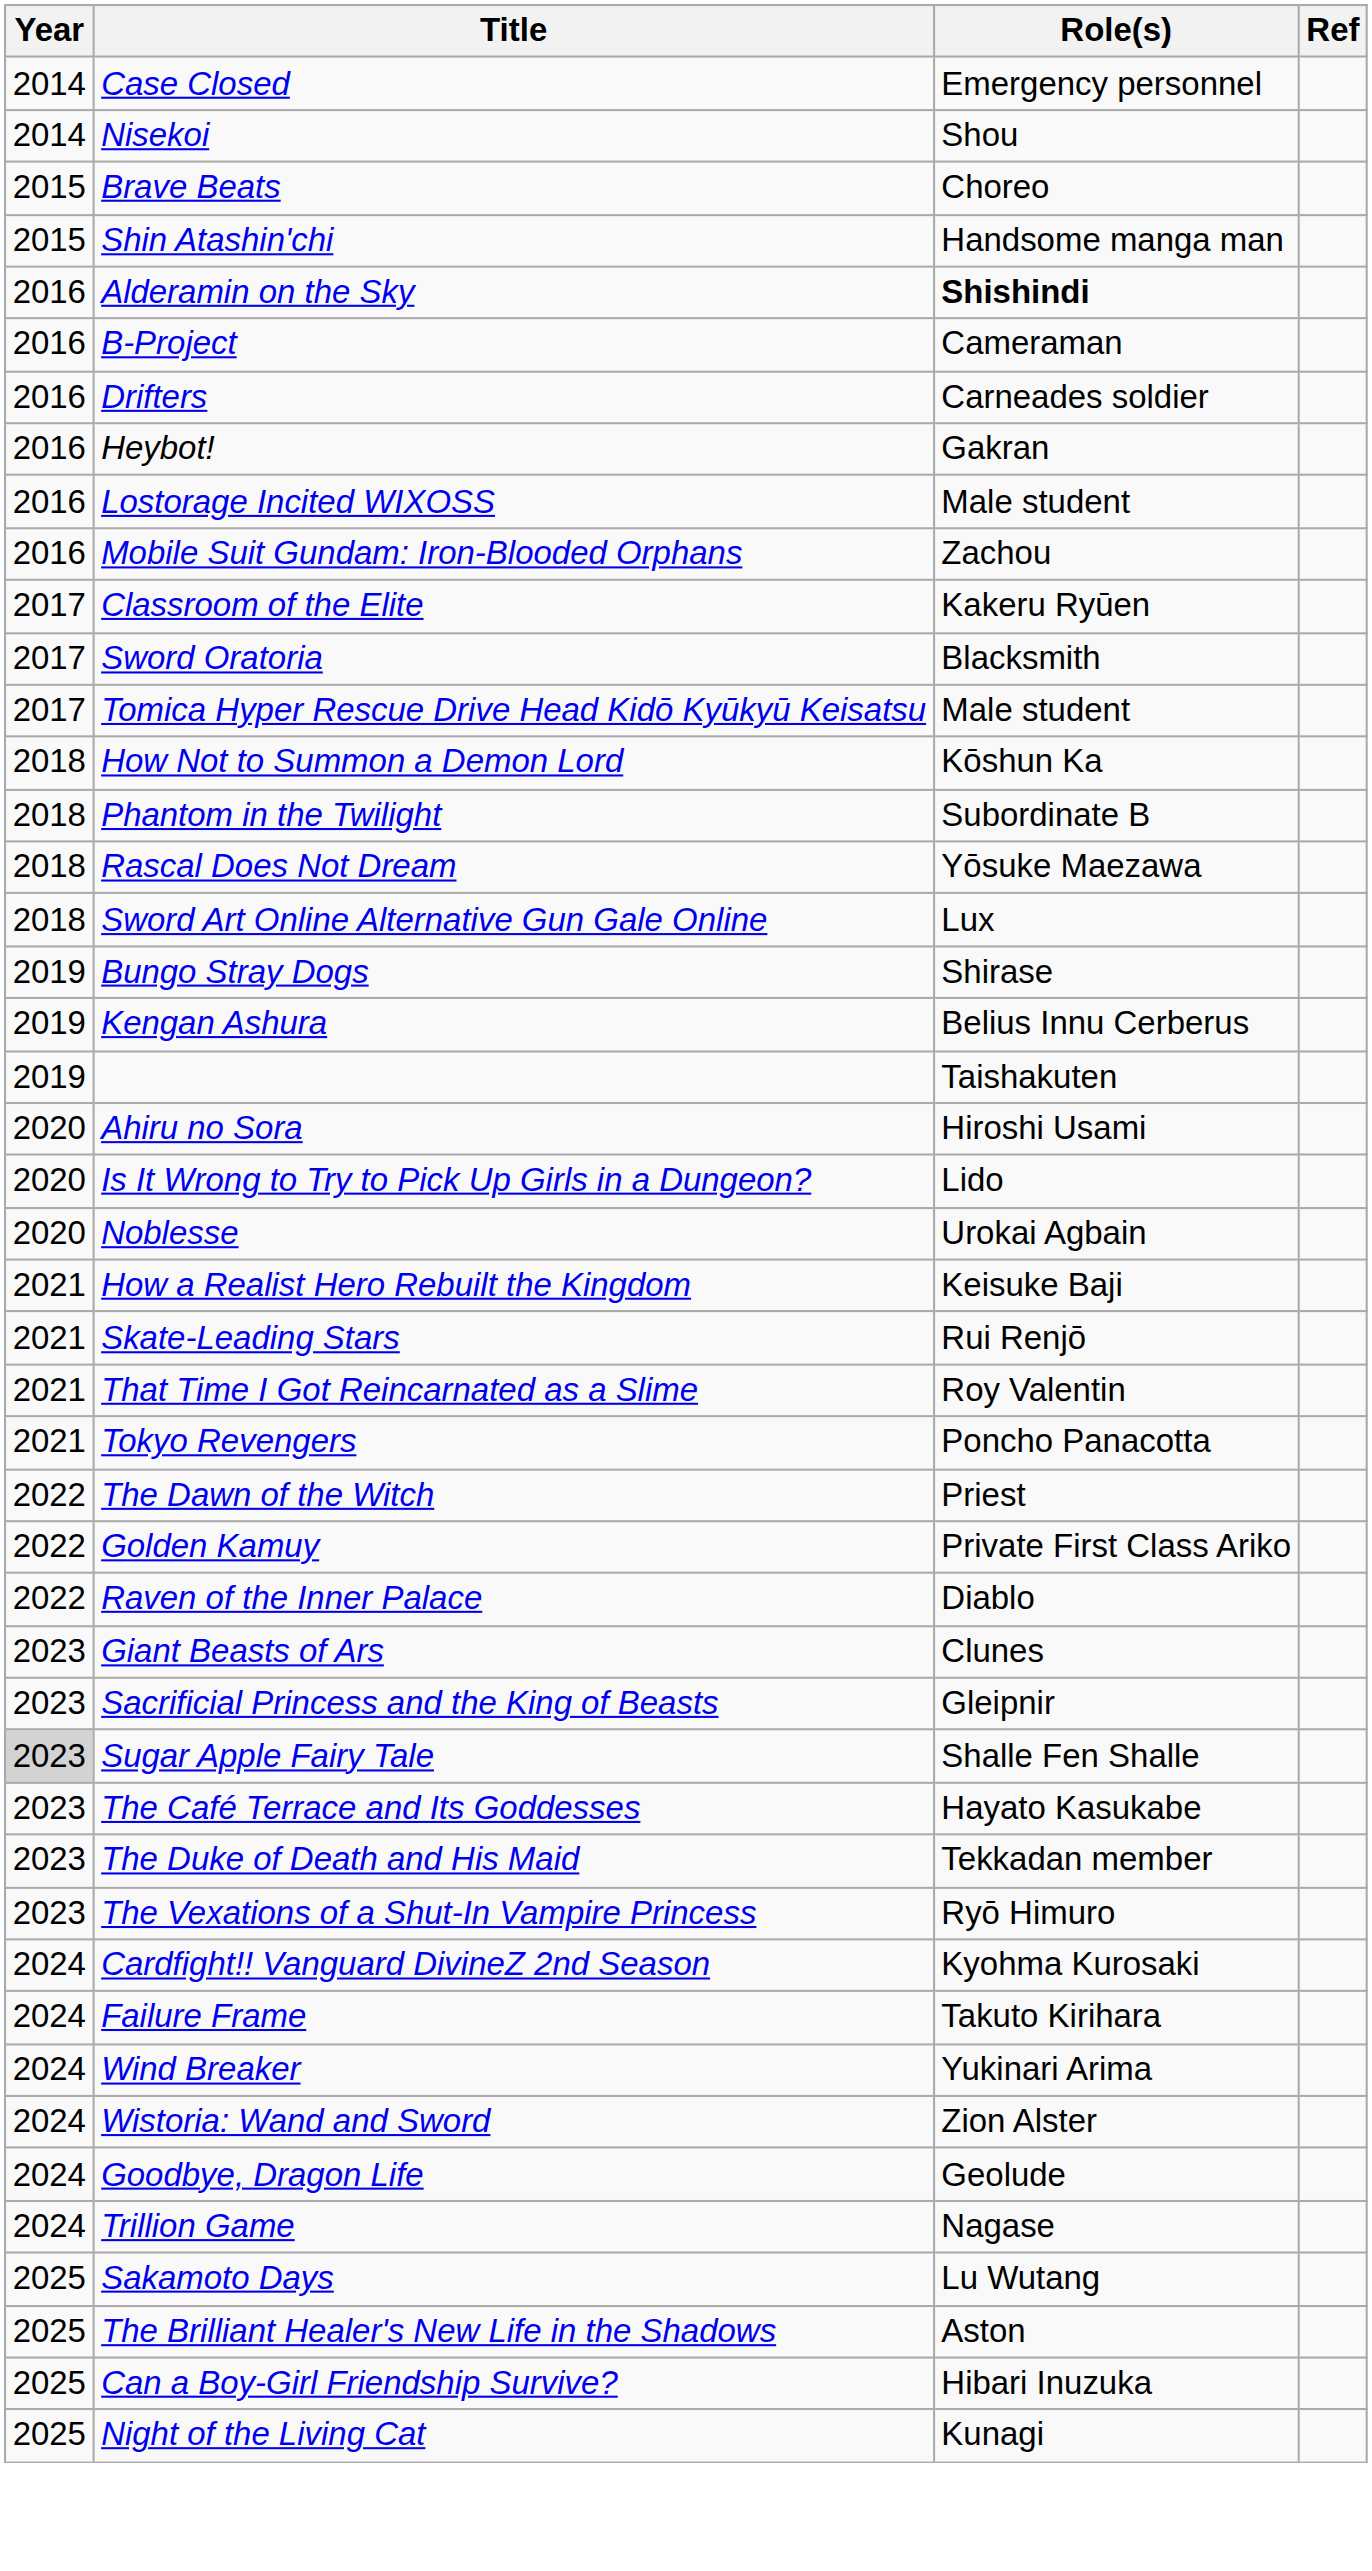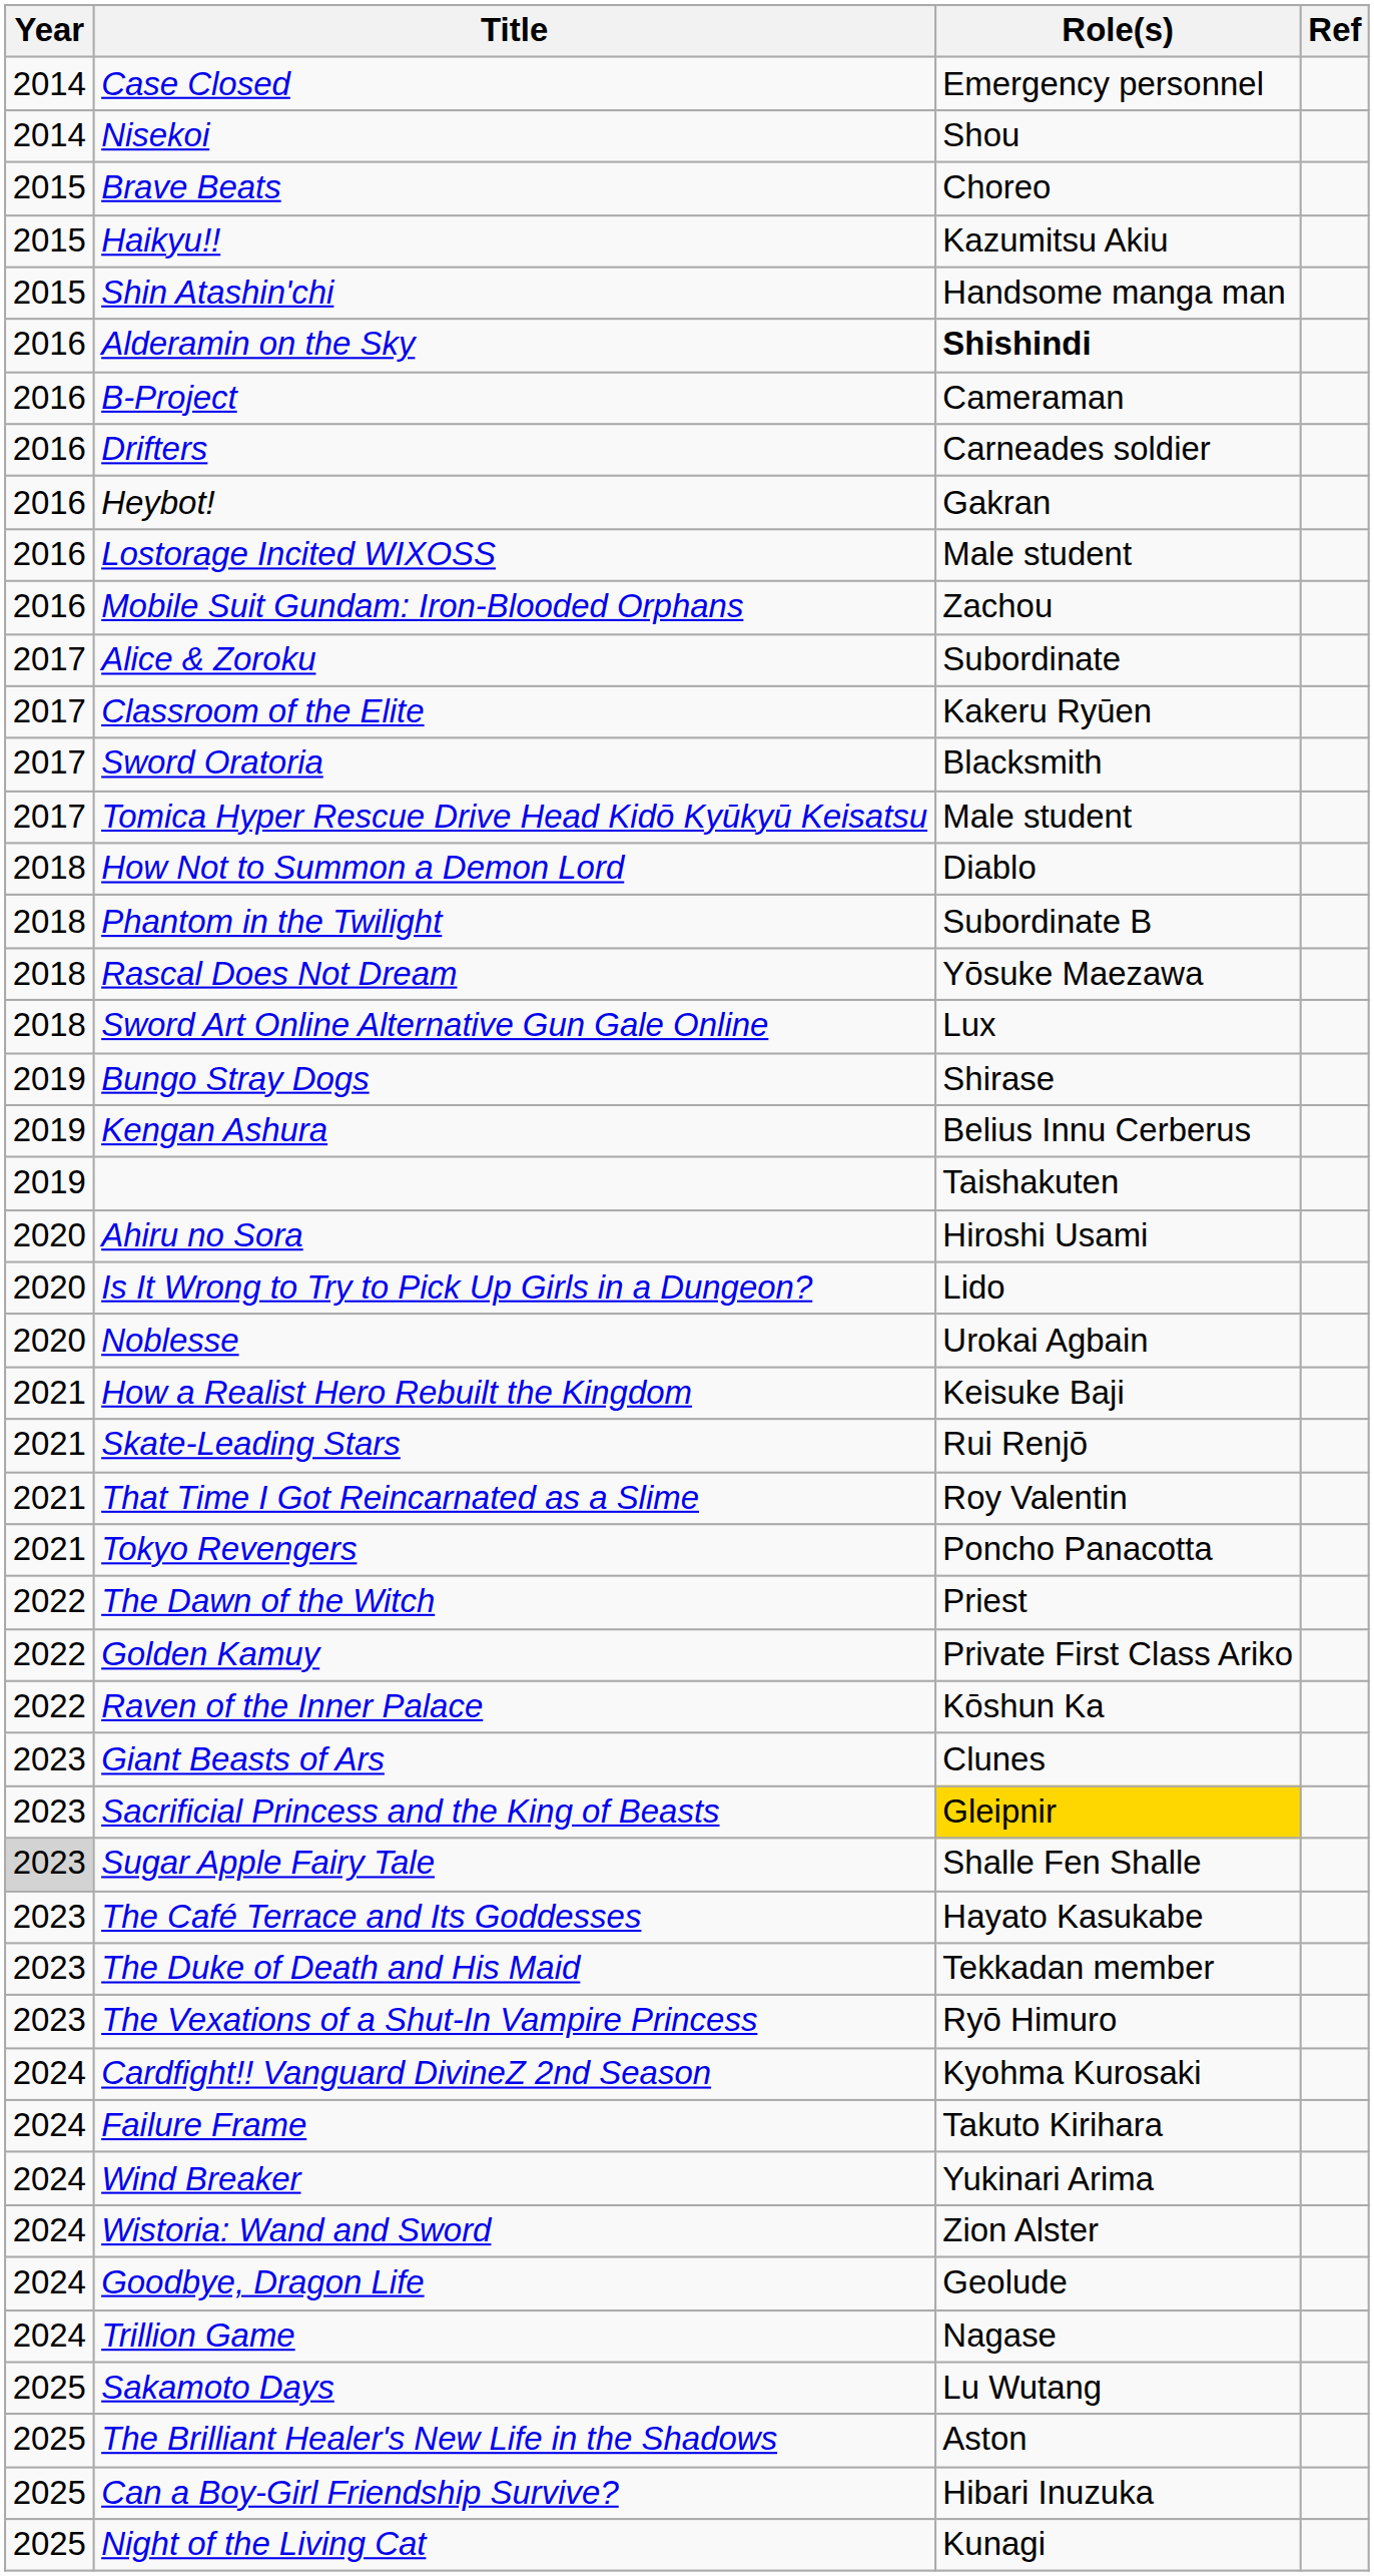 <table class="wikitable">
 <tr>
 <th>Year</th>
 <th>Title</th>
 <th>Role(s)</th>
 <th>Ref</th>
 </tr>
 <tr>
 <td>2014</td>
 <td><em><a href='#'>Case Closed</a></em></td>
 <td>Emergency personnel</td>
 <td></td>
 </tr>
 <tr>
 <td>2014</td>
 <td><em><a href='#'>Nisekoi</a></em></td>
 <td>Shou</td>
 <td></td>
 </tr>
 <tr>
 <td>2015</td>
 <td><em><a href='#'>Brave Beats</a></em></td>
 <td>Choreo</td>
+<td></td>
+</tr>
+<tr>
+<td>2015</td>
+<td><em><a href='#'>Haikyu!!</a></em></td>
+<td>Kazumitsu Akiu</td>
 <td></td>
 </tr>
 <tr>
 <td>2015</td>
 <td><em><a href='#'>Shin Atashin'chi</a></em></td>
 <td>Handsome manga man</td>
 <td></td>
 </tr>
 <tr>
 <td>2016</td>
 <td><em><a href='#'>Alderamin on the Sky</a></em></td>
 <td><strong>Shishindi</strong></td>
 <td></td>
 </tr>
 <tr>
 <td>2016</td>
 <td><em><a href='#'>B-Project</a></em></td>
 <td>Cameraman</td>
 <td></td>
 </tr>
 <tr>
 <td>2016</td>
 <td><em><a href='#'>Drifters</a></em></td>
 <td>Carneades soldier</td>
 <td></td>
 </tr>
 <tr>
 <td>2016</td>
 <td><em>Heybot!</em></td>
 <td>Gakran</td>
 <td></td>
 </tr>
 <tr>
 <td>2016</td>
 <td><em><a href='#'>Lostorage Incited WIXOSS</a></em></td>
 <td>Male student</td>
 <td></td>
 </tr>
 <tr>
 <td>2016</td>
 <td><em><a href='#'>Mobile Suit Gundam: Iron-Blooded Orphans</a></em></td>
 <td>Zachou</td>
 <td></td>
 </tr>
 <tr>
 <td>2017</td>
+<td><em><a href='#'>Alice & Zoroku</a></em></td>
+<td>Subordinate</td>
+<td></td>
+</tr>
+<tr>
+<td>2017</td>
 <td><em><a href='#'>Classroom of the Elite</a></em></td>
 <td>Kakeru Ryūen</td>
 <td></td>
 </tr>
 <tr>
 <td>2017</td>
 <td><em><a href='#'>Sword Oratoria</a></em></td>
 <td>Blacksmith</td>
 <td></td>
 </tr>
 <tr>
 <td>2017</td>
 <td><em><a href='#'>Tomica Hyper Rescue Drive Head Kidō Kyūkyū Keisatsu</a></em></td>
 <td>Male student</td>
 <td></td>
 </tr>
 <tr>
 <td>2018</td>
 <td><em><a href='#'>How Not to Summon a Demon Lord</a></em></td>
-<td>Kōshun Ka</td>
+<td>Diablo</td>
 <td></td>
 </tr>
 <tr>
 <td>2018</td>
 <td><em><a href='#'>Phantom in the Twilight</a></em></td>
 <td>Subordinate B</td>
 <td></td>
 </tr>
 <tr>
 <td>2018</td>
 <td><em><a href='#'>Rascal Does Not Dream</a></em></td>
 <td>Yōsuke Maezawa</td>
 <td></td>
 </tr>
 <tr>
 <td>2018</td>
 <td><em><a href='#'>Sword Art Online Alternative Gun Gale Online</a></em></td>
 <td>Lux</td>
 <td></td>
 </tr>
 <tr>
 <td>2019</td>
 <td><em><a href='#'>Bungo Stray Dogs</a></em></td>
 <td>Shirase</td>
 <td></td>
 </tr>
 <tr>
 <td>2019</td>
 <td><em><a href='#'>Kengan Ashura</a></em></td>
 <td>Belius Innu Cerberus</td>
 <td></td>
 </tr>
 <tr>
 <td>2019</td>
 <td></td>
 <td>Taishakuten</td>
 <td></td>
 </tr>
 <tr>
 <td>2020</td>
 <td><em><a href='#'>Ahiru no Sora</a></em></td>
 <td>Hiroshi Usami</td>
 <td></td>
 </tr>
 <tr>
 <td>2020</td>
 <td><em><a href='#'>Is It Wrong to Try to Pick Up Girls in a Dungeon?</a></em></td>
 <td>Lido</td>
 <td></td>
 </tr>
 <tr>
 <td>2020</td>
 <td><em><a href='#'>Noblesse</a></em></td>
 <td>Urokai Agbain</td>
 <td></td>
 </tr>
 <tr>
 <td>2021</td>
 <td><em><a href='#'>How a Realist Hero Rebuilt the Kingdom</a></em></td>
 <td>Keisuke Baji</td>
 <td></td>
 </tr>
 <tr>
 <td>2021</td>
 <td><em><a href='#'>Skate-Leading Stars</a></em></td>
 <td>Rui Renjō</td>
 <td></td>
 </tr>
 <tr>
 <td>2021</td>
 <td><em><a href='#'>That Time I Got Reincarnated as a Slime</a></em></td>
 <td>Roy Valentin</td>
 <td></td>
 </tr>
 <tr>
 <td>2021</td>
 <td><em><a href='#'>Tokyo Revengers</a></em></td>
 <td>Poncho Panacotta</td>
 <td></td>
 </tr>
 <tr>
 <td>2022</td>
 <td><em><a href='#'>The Dawn of the Witch</a></em></td>
 <td>Priest</td>
 <td></td>
 </tr>
 <tr>
 <td>2022</td>
 <td><em><a href='#'>Golden Kamuy</a></em></td>
 <td>Private First Class Ariko</td>
 <td></td>
 </tr>
 <tr>
 <td>2022</td>
 <td><em><a href='#'>Raven of the Inner Palace</a></em></td>
-<td>Diablo</td>
+<td>Kōshun Ka</td>
 <td></td>
 </tr>
 <tr>
 <td>2023</td>
 <td><em><a href='#'>Giant Beasts of Ars</a></em></td>
 <td>Clunes</td>
 <td></td>
 </tr>
 <tr>
 <td>2023</td>
 <td><em><a href='#'>Sacrificial Princess and the King of Beasts</a></em></td>
-<td>Gleipnir</td>
+<td style="background: gold;">Gleipnir</td>
 <td></td>
 </tr>
 <tr>
 <td style="background: lightgrey;">2023</td>
 <td><em><a href='#'>Sugar Apple Fairy Tale</a></em></td>
 <td>Shalle Fen Shalle</td>
 <td></td>
 </tr>
 <tr>
 <td>2023</td>
 <td><em><a href='#'>The Café Terrace and Its Goddesses</a></em></td>
 <td>Hayato Kasukabe</td>
 <td></td>
 </tr>
 <tr>
 <td>2023</td>
 <td><em><a href='#'>The Duke of Death and His Maid</a></em></td>
 <td>Tekkadan member</td>
 <td></td>
 </tr>
 <tr>
 <td>2023</td>
 <td><em><a href='#'>The Vexations of a Shut-In Vampire Princess</a></em></td>
 <td>Ryō Himuro</td>
 <td></td>
 </tr>
 <tr>
 <td>2024</td>
 <td><em><a href='#'>Cardfight!! Vanguard DivineZ 2nd Season</a></em></td>
 <td>Kyohma Kurosaki</td>
 <td></td>
 </tr>
 <tr>
 <td>2024</td>
 <td><em><a href='#'>Failure Frame</a></em></td>
 <td>Takuto Kirihara</td>
 <td></td>
 </tr>
 <tr>
 <td>2024</td>
 <td><em><a href='#'>Wind Breaker</a></em></td>
 <td>Yukinari Arima</td>
 <td></td>
 </tr>
 <tr>
 <td>2024</td>
 <td><em><a href='#'>Wistoria: Wand and Sword</a></em></td>
 <td>Zion Alster</td>
 <td></td>
 </tr>
 <tr>
 <td>2024</td>
 <td><em><a href='#'>Goodbye, Dragon Life</a></em></td>
 <td>Geolude</td>
 <td></td>
 </tr>
 <tr>
 <td>2024</td>
 <td><em><a href='#'>Trillion Game</a></em></td>
 <td>Nagase</td>
 <td></td>
 </tr>
 <tr>
 <td>2025</td>
 <td><em><a href='#'>Sakamoto Days</a></em></td>
 <td>Lu Wutang</td>
 <td></td>
 </tr>
 <tr>
 <td>2025</td>
 <td><em><a href='#'>The Brilliant Healer's New Life in the Shadows</a></em></td>
 <td>Aston</td>
 <td></td>
 </tr>
 <tr>
 <td>2025</td>
 <td><em><a href='#'>Can a Boy-Girl Friendship Survive?</a></em></td>
 <td>Hibari Inuzuka</td>
 <td></td>
 </tr>
 <tr>
 <td>2025</td>
 <td><em><a href='#'>Night of the Living Cat</a></em></td>
 <td>Kunagi</td>
 <td></td>
 </tr>
 </table>
